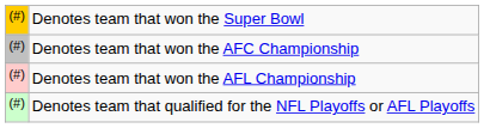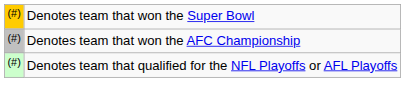 <table class="wikitable">
 <tr>
 <td bgcolor=#FFCC00 align=center width=10px><sup>(#)</sup></td>
 <td>Denotes team that won the <a href='#'>Super Bowl</a></td>
 </tr>
 <tr>
 <td bgcolor=#C0C0C0 align=center width=10px><sup>(#)</sup></td>
 <td>Denotes team that won the <a href='#'>AFC Championship</a></td>
 </tr>
 <tr>
-<td bgcolor=#FFCCCC align=center width=10px><sup>(#)</sup></td>
-<td>Denotes team that won the <a href='#'>AFL Championship</a></td>
-</tr>
-<tr>
 <td bgcolor=#CCFFCC align=center width=10px><sup>(#)</sup></td>
 <td>Denotes team that qualified for the <a href='#'>NFL Playoffs</a> or <a href='#'>AFL Playoffs</a></td>
 </tr>
 </table>
